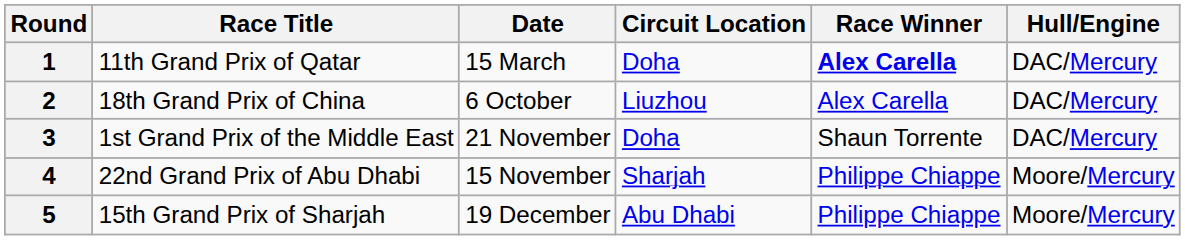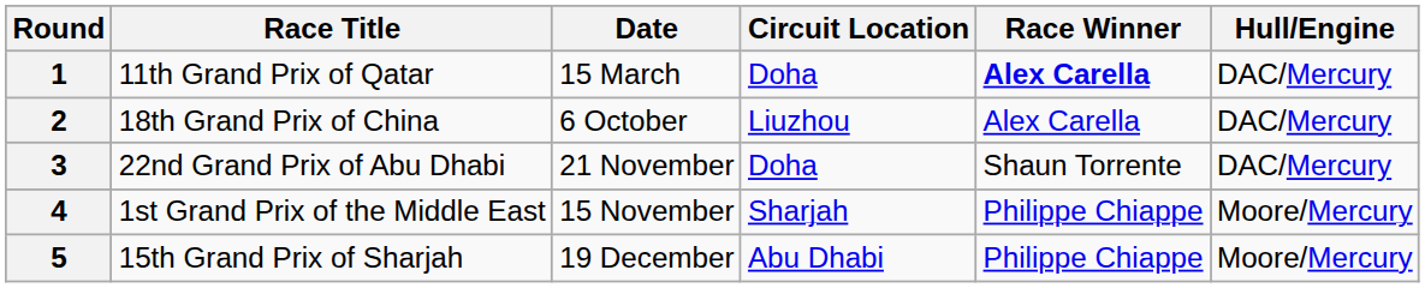 <table class="wikitable" border="1" style="font-size: 85%">
 <tr>
 <th>Round</th>
 <th>Race Title</th>
 <th>Date</th>
 <th>Circuit Location</th>
 <th>Race Winner</th>
 <th>Hull/Engine</th>
 </tr>
 <tr>
 <th>1</th>
 <td> 11th Grand Prix of Qatar</td>
 <td>15 March</td>
 <td><a href='#'>Doha</a></td>
 <td><strong> <a href='#'>Alex Carella</a></strong></td>
 <td>DAC/<a href='#'>Mercury</a></td>
 </tr>
 <tr>
 <th>2</th>
 <td> 18th Grand Prix of China</td>
 <td>6 October</td>
 <td><a href='#'>Liuzhou</a></td>
 <td> <a href='#'>Alex Carella</a></td>
 <td>DAC/<a href='#'>Mercury</a></td>
 </tr>
 <tr>
 <th>3</th>
-<td> 1st Grand Prix of the Middle East</td>
+<td> 22nd Grand Prix of Abu Dhabi</td>
 <td>21 November</td>
 <td><a href='#'>Doha</a></td>
 <td> Shaun Torrente</td>
 <td>DAC/<a href='#'>Mercury</a></td>
 </tr>
 <tr>
 <th>4</th>
-<td> 22nd Grand Prix of Abu Dhabi</td>
+<td> 1st Grand Prix of the Middle East</td>
 <td>15 November</td>
 <td><a href='#'>Sharjah</a></td>
 <td> <a href='#'>Philippe Chiappe</a></td>
 <td>Moore/<a href='#'>Mercury</a></td>
 </tr>
 <tr>
 <th>5</th>
 <td> 15th Grand Prix of Sharjah</td>
 <td>19 December</td>
 <td><a href='#'>Abu Dhabi</a></td>
 <td> <a href='#'>Philippe Chiappe</a></td>
 <td>Moore/<a href='#'>Mercury</a></td>
 </tr>
 </table>
